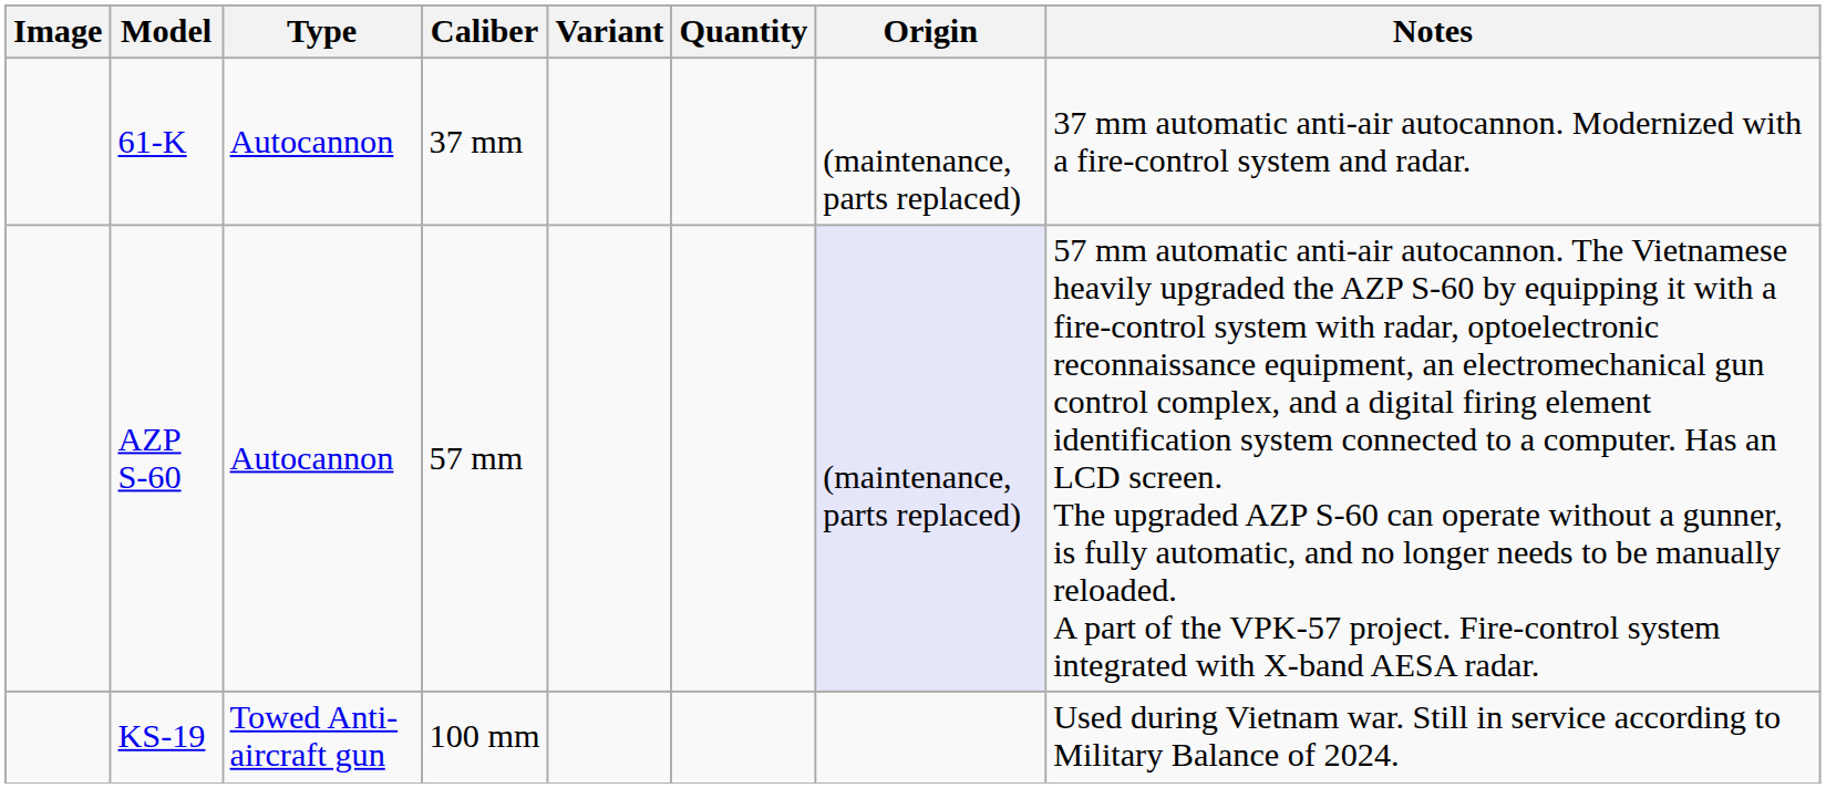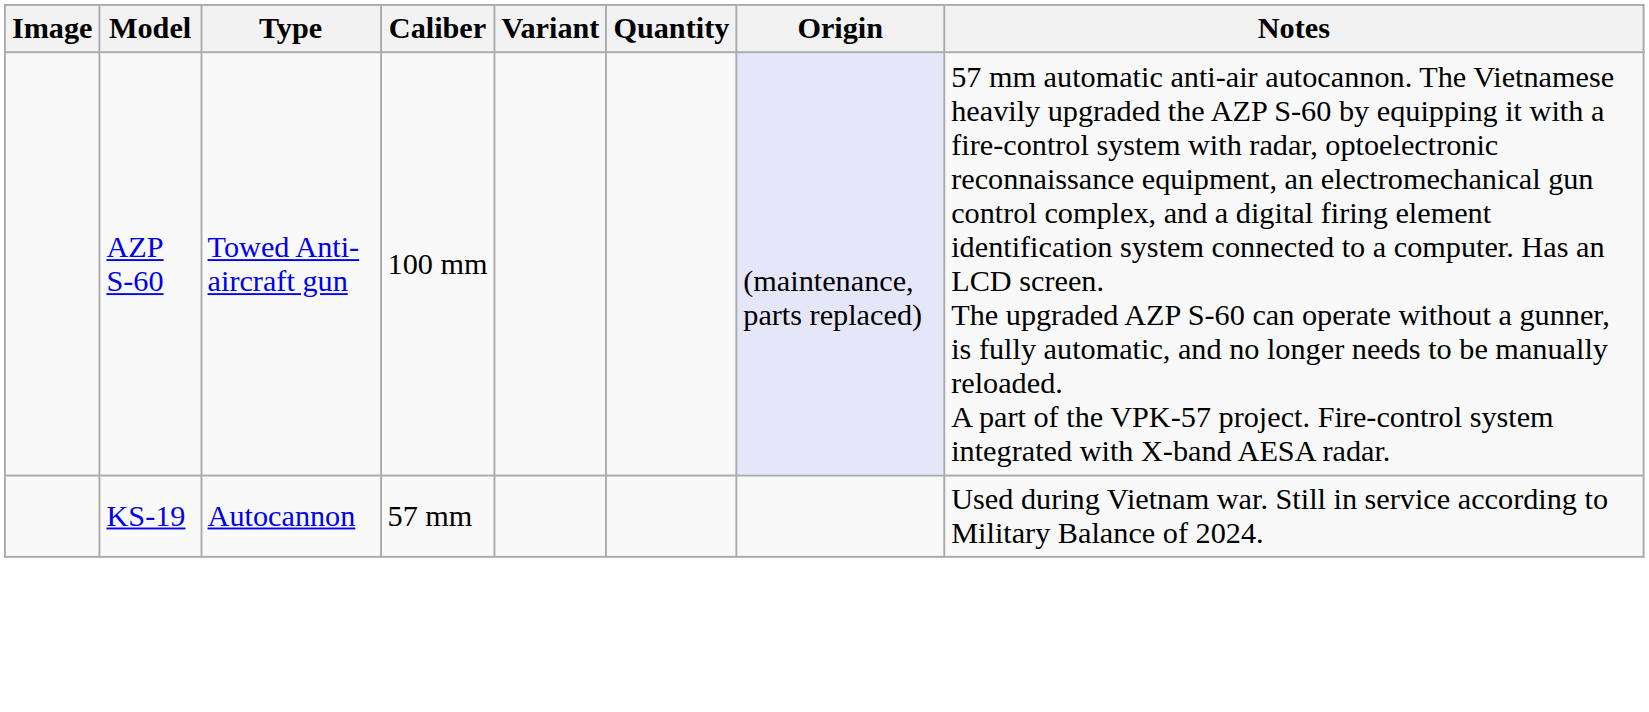 <table class="wikitable">
 <tr>
 <th>Image</th>
 <th>Model</th>
 <th>Type</th>
 <th>Caliber</th>
 <th>Variant</th>
 <th>Quantity</th>
 <th>Origin</th>
 <th>Notes</th>
 </tr>
 <tr>
 <td></td>
-<td><a href='#'>61-K</a></td>
-<td><a href='#'>Autocannon</a></td>
-<td>37 mm</td>
-<td></td>
-<td></td>
-<td><br><br>(maintenance, parts replaced)</td>
-<td>37 mm automatic anti-air autocannon. Modernized with a fire-control system and radar.</td>
-</tr>
-<tr>
-<td></td>
 <td><a href='#'>AZP S-60</a></td>
-<td><a href='#'>Autocannon</a></td>
-<td>57 mm</td>
+<td><a href='#'>Towed Anti-aircraft gun</a></td>
+<td>100 mm</td>
 <td></td>
 <td></td>
 <td style="background: lavender;"> <br><br>(maintenance, parts replaced)</td>
 <td>57 mm automatic anti-air autocannon. The Vietnamese heavily upgraded the AZP S-60 by equipping it with a fire-control system with radar, optoelectronic reconnaissance equipment, an electromechanical gun control complex, and a digital firing element identification system connected to a computer. Has an LCD screen.<br>The upgraded AZP S-60 can operate without a gunner, is fully automatic, and no longer needs to be manually reloaded.<br>A part of the VPK-57 project. Fire-control system integrated with X-band AESA radar.</td>
 </tr>
 <tr>
 <td></td>
 <td><a href='#'>KS-19</a></td>
-<td><a href='#'>Towed Anti-aircraft gun</a></td>
-<td>100 mm</td>
+<td><a href='#'>Autocannon</a></td>
+<td>57 mm</td>
 <td></td>
 <td></td>
 <td></td>
 <td>Used during Vietnam war. Still in service according to Military Balance of 2024.</td>
 </tr>
 </table>
